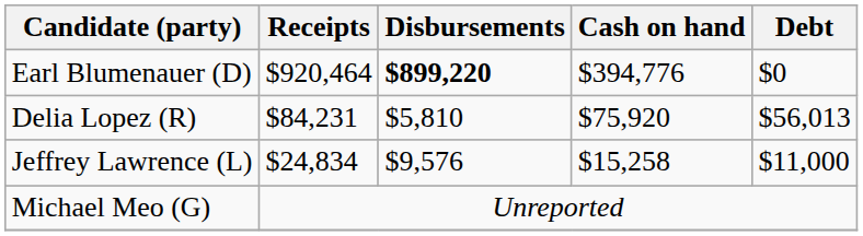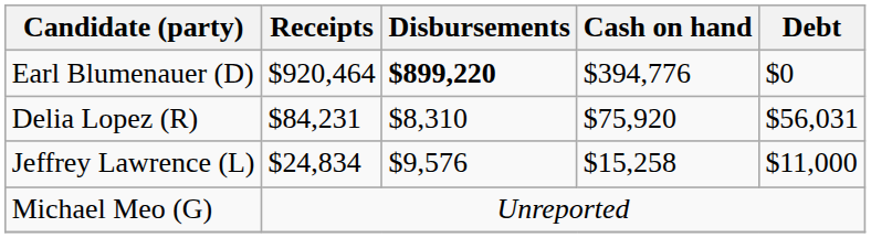 <table class="wikitable sortable">
 <tr>
 <th>Candidate (party)</th>
 <th>Receipts</th>
 <th>Disbursements</th>
 <th>Cash on hand</th>
 <th>Debt</th>
 </tr>
 <tr>
 <td>Earl Blumenauer (D)</td>
 <td>$920,464</td>
 <td><strong>$899,220</strong></td>
 <td>$394,776</td>
 <td>$0</td>
 </tr>
 <tr>
 <td>Delia Lopez (R)</td>
 <td>$84,231</td>
-<td>$5,810</td>
+<td>$8,310</td>
 <td>$75,920</td>
-<td>$56,013</td>
+<td>$56,031</td>
 </tr>
 <tr>
 <td>Jeffrey Lawrence (L)</td>
 <td>$24,834</td>
 <td>$9,576</td>
 <td>$15,258</td>
 <td>$11,000</td>
 </tr>
 <tr>
 <td>Michael Meo (G)</td>
 <td colspan="4" style="text-align: center;"><em>Unreported</em></td>
 </tr>
 <tr>
 </tr>
 </table>
